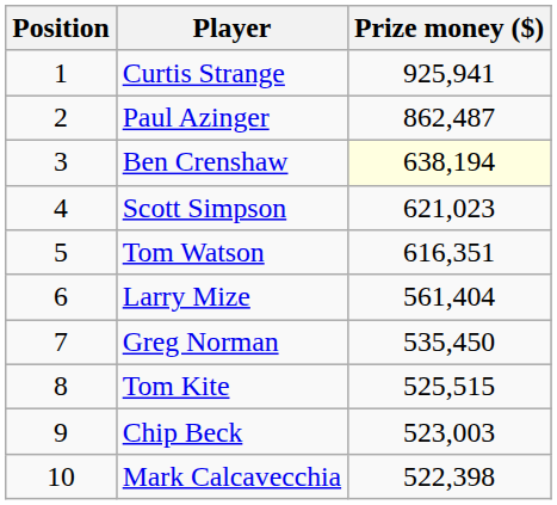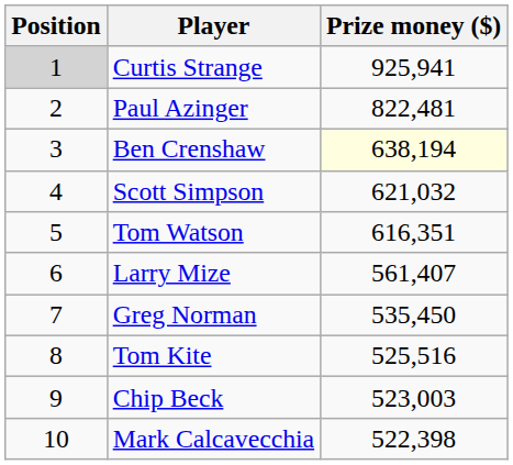 <table class="wikitable">
 <tr>
 <th>Position</th>
 <th>Player</th>
 <th>Prize money ($)</th>
 </tr>
 <tr>
-<td align=center>1</td>
+<td align=center style="background: lightgrey;">1</td>
 <td> <a href='#'>Curtis Strange</a></td>
 <td align=center>925,941</td>
 </tr>
 <tr>
 <td align=center>2</td>
 <td> <a href='#'>Paul Azinger</a></td>
-<td align=center>862,487</td>
+<td align=center>822,481</td>
 </tr>
 <tr>
 <td align=center>3</td>
 <td> <a href='#'>Ben Crenshaw</a></td>
 <td align=center style="background: lightyellow;">638,194</td>
 </tr>
 <tr>
 <td align=center>4</td>
 <td> <a href='#'>Scott Simpson</a></td>
-<td align=center>621,023</td>
+<td align=center>621,032</td>
 </tr>
 <tr>
 <td align=center>5</td>
 <td> <a href='#'>Tom Watson</a></td>
 <td align=center>616,351</td>
 </tr>
 <tr>
 <td align=center>6</td>
 <td> <a href='#'>Larry Mize</a></td>
-<td align=center>561,404</td>
+<td align=center>561,407</td>
 </tr>
 <tr>
 <td align=center>7</td>
 <td> <a href='#'>Greg Norman</a></td>
 <td align=center>535,450</td>
 </tr>
 <tr>
 <td align=center>8</td>
 <td> <a href='#'>Tom Kite</a></td>
-<td align=center>525,515</td>
+<td align=center>525,516</td>
 </tr>
 <tr>
 <td align=center>9</td>
 <td> <a href='#'>Chip Beck</a></td>
 <td align=center>523,003</td>
 </tr>
 <tr>
 <td align=center>10</td>
 <td> <a href='#'>Mark Calcavecchia</a></td>
 <td align=center>522,398</td>
 </tr>
 </table>
